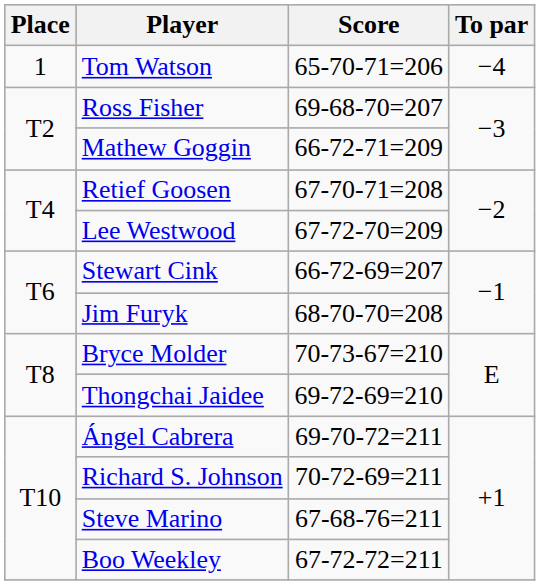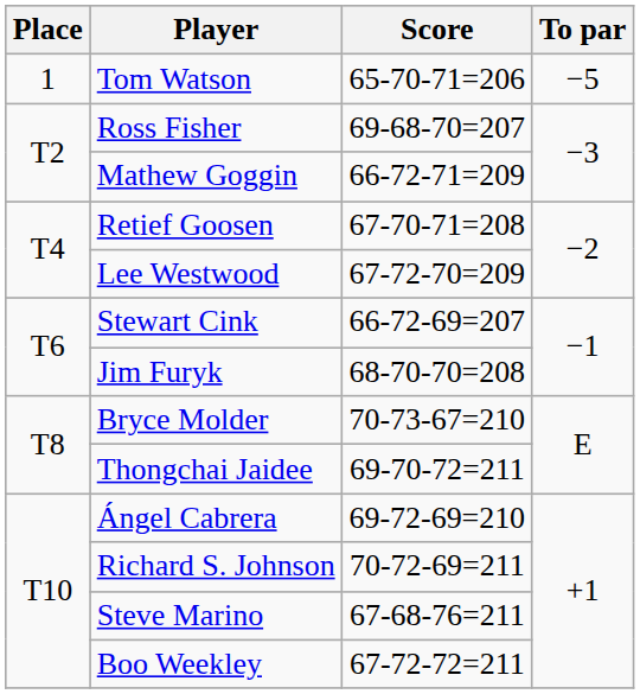 <table class="wikitable">
 <tr>
 <th>Place</th>
 <th>Player</th>
 <th>Score</th>
 <th>To par</th>
 </tr>
 <tr>
 <td rowspan="1" align=center>1</td>
 <td> <a href='#'>Tom Watson</a></td>
 <td align=center>65-70-71=206</td>
-<td rowspan="1" align=center>−4</td>
+<td rowspan="1" align=center>−5</td>
 </tr>
 <tr>
 <td rowspan="2" align=center>T2</td>
 <td> <a href='#'>Ross Fisher</a></td>
 <td align=center>69-68-70=207</td>
 <td rowspan="2" align=center>−3</td>
 </tr>
 <tr>
 <td> <a href='#'>Mathew Goggin</a></td>
 <td align=center>66-72-71=209</td>
 </tr>
 <tr>
 <td rowspan="2" align=center>T4</td>
 <td> <a href='#'>Retief Goosen</a></td>
 <td align=center>67-70-71=208</td>
 <td rowspan="2" align=center>−2</td>
 </tr>
 <tr>
 <td> <a href='#'>Lee Westwood</a></td>
 <td align=center>67-72-70=209</td>
 </tr>
 <tr>
 <td rowspan="2" align=center>T6</td>
 <td> <a href='#'>Stewart Cink</a></td>
 <td align=center>66-72-69=207</td>
 <td rowspan="2" align=center>−1</td>
 </tr>
 <tr>
 <td> <a href='#'>Jim Furyk</a></td>
 <td align=center>68-70-70=208</td>
 </tr>
 <tr>
 <td rowspan="2" align=center>T8</td>
 <td> <a href='#'>Bryce Molder</a></td>
 <td align=center>70-73-67=210</td>
 <td rowspan="2" align=center>E</td>
 </tr>
 <tr>
 <td> <a href='#'>Thongchai Jaidee</a></td>
-<td align=center>69-72-69=210</td>
+<td align=center>69-70-72=211</td>
 </tr>
 <tr>
 <td rowspan="4" align=center>T10</td>
 <td> <a href='#'>Ángel Cabrera</a></td>
-<td align=center>69-70-72=211</td>
+<td align=center>69-72-69=210</td>
 <td rowspan="4" align=center>+1</td>
 </tr>
 <tr>
 <td> <a href='#'>Richard S. Johnson</a></td>
 <td align=center>70-72-69=211</td>
 </tr>
 <tr>
 <td> <a href='#'>Steve Marino</a></td>
 <td align=center>67-68-76=211</td>
 </tr>
 <tr>
 <td> <a href='#'>Boo Weekley</a></td>
 <td align=center>67-72-72=211</td>
 </tr>
 </table>
